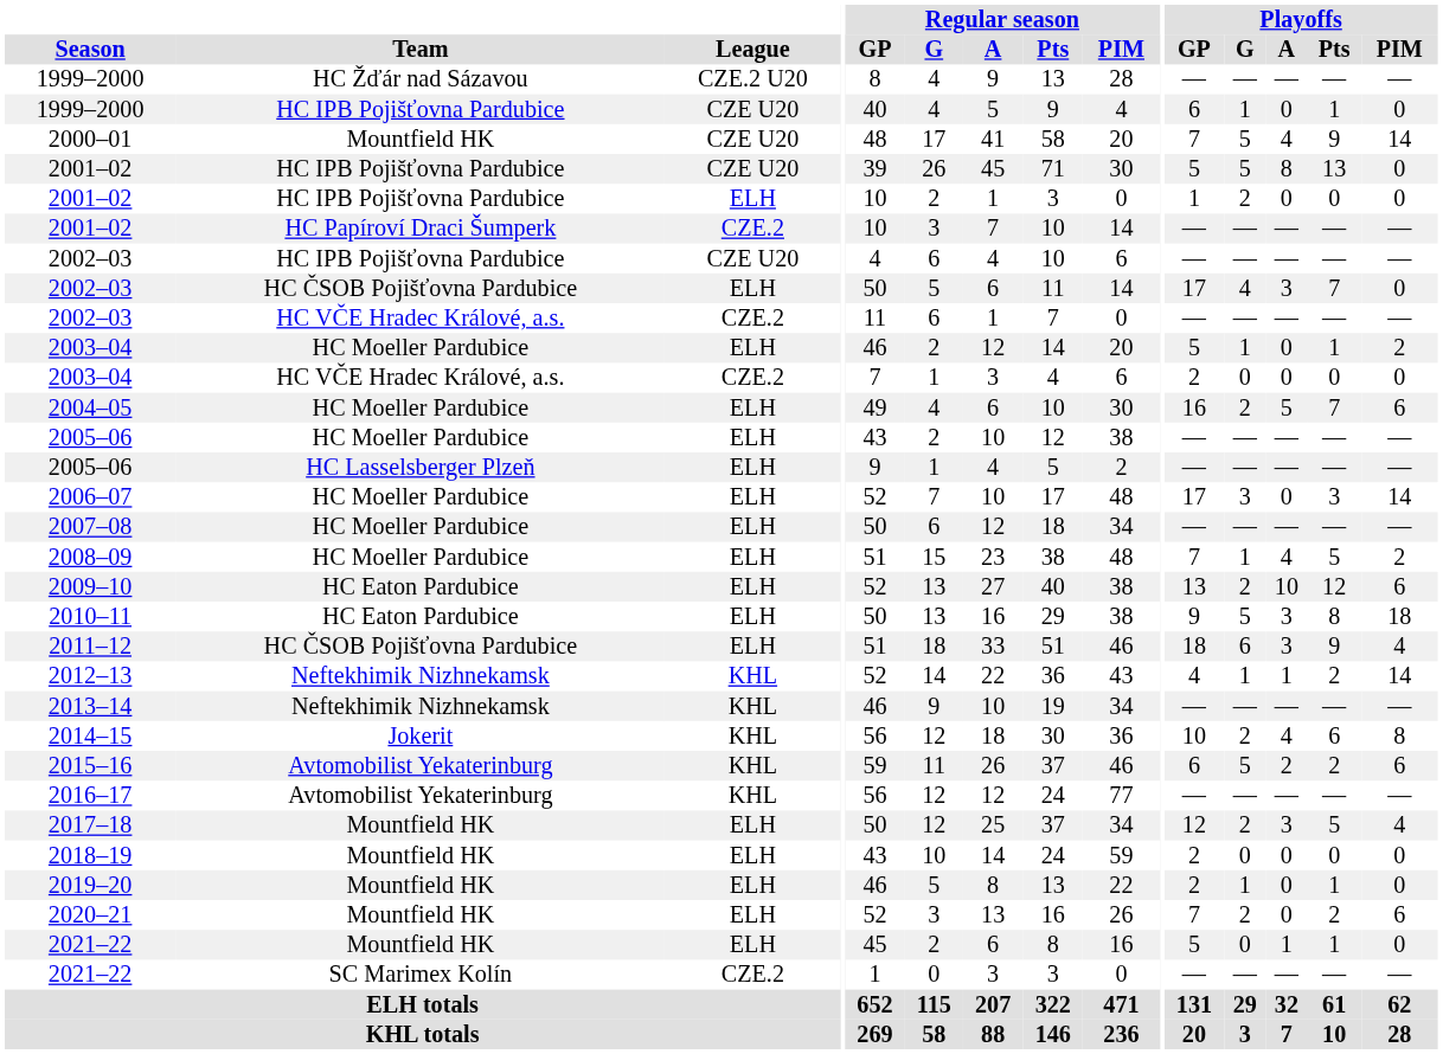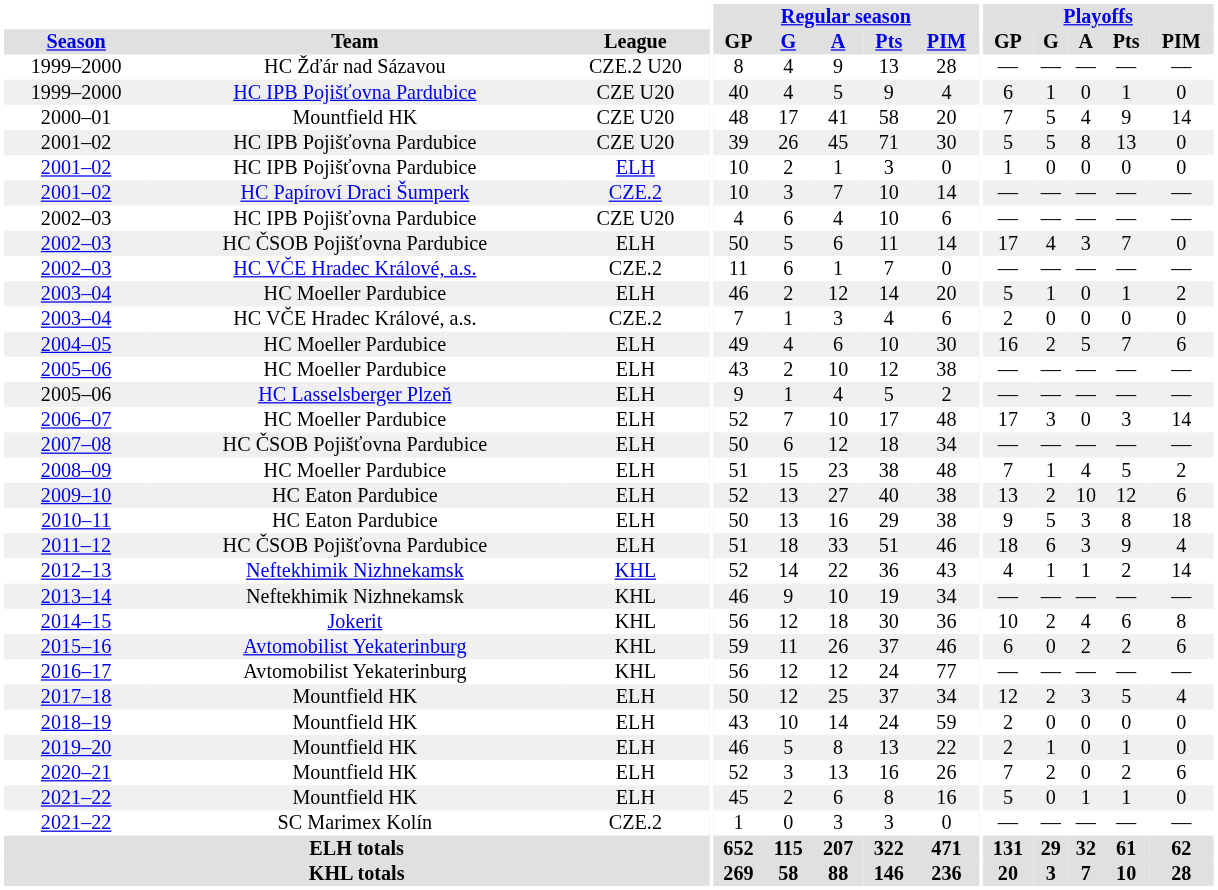 <table border="0" cellpadding="1" cellspacing="0" style="text-align:center; width:60em">
 <tr bgcolor="#e0e0e0">
 <th colspan="3"  bgcolor="#ffffff"></th>
 <th rowspan="100" bgcolor="#ffffff"></th>
 <th colspan="5"><a href='#'>Regular season</a></th>
 <th rowspan="100" bgcolor="#ffffff"></th>
 <th colspan="5"><a href='#'>Playoffs</a></th>
 </tr>
 <tr bgcolor="#e0e0e0">
 <th><a href='#'>Season</a></th>
 <th>Team</th>
 <th>League</th>
 <th>GP</th>
 <th><a href='#'>G</a></th>
 <th><a href='#'>A</a></th>
 <th><a href='#'>Pts</a></th>
 <th><a href='#'>PIM</a></th>
 <th>GP</th>
 <th>G</th>
 <th>A</th>
 <th>Pts</th>
 <th>PIM</th>
 </tr>
 <tr>
 <td>1999–2000</td>
 <td>HC Žďár nad Sázavou</td>
 <td>CZE.2 U20</td>
 <td>8</td>
 <td>4</td>
 <td>9</td>
 <td>13</td>
 <td>28</td>
 <td>—</td>
 <td>—</td>
 <td>—</td>
 <td>—</td>
 <td>—</td>
 </tr>
 <tr bgcolor="#f0f0f0">
 <td>1999–2000</td>
 <td><a href='#'>HC IPB Pojišťovna Pardubice</a></td>
 <td>CZE U20</td>
 <td>40</td>
 <td>4</td>
 <td>5</td>
 <td>9</td>
 <td>4</td>
 <td>6</td>
 <td>1</td>
 <td>0</td>
 <td>1</td>
 <td>0</td>
 </tr>
 <tr>
 <td>2000–01</td>
 <td>Mountfield HK</td>
 <td>CZE U20</td>
 <td>48</td>
 <td>17</td>
 <td>41</td>
 <td>58</td>
 <td>20</td>
 <td>7</td>
 <td>5</td>
 <td>4</td>
 <td>9</td>
 <td>14</td>
 </tr>
 <tr bgcolor="#f0f0f0">
 <td>2001–02</td>
 <td>HC IPB Pojišťovna Pardubice</td>
 <td>CZE U20</td>
 <td>39</td>
 <td>26</td>
 <td>45</td>
 <td>71</td>
 <td>30</td>
 <td>5</td>
 <td>5</td>
 <td>8</td>
 <td>13</td>
 <td>0</td>
 </tr>
 <tr>
 <td><a href='#'>2001–02</a></td>
 <td>HC IPB Pojišťovna Pardubice</td>
 <td><a href='#'>ELH</a></td>
 <td>10</td>
 <td>2</td>
 <td>1</td>
 <td>3</td>
 <td>0</td>
 <td>1</td>
-<td>2</td>
+<td>0</td>
 <td>0</td>
 <td>0</td>
 <td>0</td>
 </tr>
 <tr bgcolor="#f0f0f0">
 <td><a href='#'>2001–02</a></td>
 <td><a href='#'>HC Papíroví Draci Šumperk</a></td>
 <td><a href='#'>CZE.2</a></td>
 <td>10</td>
 <td>3</td>
 <td>7</td>
 <td>10</td>
 <td>14</td>
 <td>—</td>
 <td>—</td>
 <td>—</td>
 <td>—</td>
 <td>—</td>
 </tr>
 <tr>
 <td>2002–03</td>
 <td>HC IPB Pojišťovna Pardubice</td>
 <td>CZE U20</td>
 <td>4</td>
 <td>6</td>
 <td>4</td>
 <td>10</td>
 <td>6</td>
 <td>—</td>
 <td>—</td>
 <td>—</td>
 <td>—</td>
 <td>—</td>
 </tr>
 <tr bgcolor="#f0f0f0">
 <td><a href='#'>2002–03</a></td>
 <td>HC ČSOB Pojišťovna Pardubice</td>
 <td>ELH</td>
 <td>50</td>
 <td>5</td>
 <td>6</td>
 <td>11</td>
 <td>14</td>
 <td>17</td>
 <td>4</td>
 <td>3</td>
 <td>7</td>
 <td>0</td>
 </tr>
 <tr>
 <td><a href='#'>2002–03</a></td>
 <td><a href='#'>HC VČE Hradec Králové, a.s.</a></td>
 <td>CZE.2</td>
 <td>11</td>
 <td>6</td>
 <td>1</td>
 <td>7</td>
 <td>0</td>
 <td>—</td>
 <td>—</td>
 <td>—</td>
 <td>—</td>
 <td>—</td>
 </tr>
 <tr bgcolor="#f0f0f0">
 <td><a href='#'>2003–04</a></td>
 <td>HC Moeller Pardubice</td>
 <td>ELH</td>
 <td>46</td>
 <td>2</td>
 <td>12</td>
 <td>14</td>
 <td>20</td>
 <td>5</td>
 <td>1</td>
 <td>0</td>
 <td>1</td>
 <td>2</td>
 </tr>
 <tr>
 <td><a href='#'>2003–04</a></td>
 <td>HC VČE Hradec Králové, a.s.</td>
 <td>CZE.2</td>
 <td>7</td>
 <td>1</td>
 <td>3</td>
 <td>4</td>
 <td>6</td>
 <td>2</td>
 <td>0</td>
 <td>0</td>
 <td>0</td>
 <td>0</td>
 </tr>
 <tr bgcolor="#f0f0f0">
 <td><a href='#'>2004–05</a></td>
 <td>HC Moeller Pardubice</td>
 <td>ELH</td>
 <td>49</td>
 <td>4</td>
 <td>6</td>
 <td>10</td>
 <td>30</td>
 <td>16</td>
 <td>2</td>
 <td>5</td>
 <td>7</td>
 <td>6</td>
 </tr>
 <tr>
 <td><a href='#'>2005–06</a></td>
 <td>HC Moeller Pardubice</td>
 <td>ELH</td>
 <td>43</td>
 <td>2</td>
 <td>10</td>
 <td>12</td>
 <td>38</td>
 <td>—</td>
 <td>—</td>
 <td>—</td>
 <td>—</td>
 <td>—</td>
 </tr>
 <tr bgcolor="#f0f0f0">
 <td>2005–06</td>
 <td><a href='#'>HC Lasselsberger Plzeň</a></td>
 <td>ELH</td>
 <td>9</td>
 <td>1</td>
 <td>4</td>
 <td>5</td>
 <td>2</td>
 <td>—</td>
 <td>—</td>
 <td>—</td>
 <td>—</td>
 <td>—</td>
 </tr>
 <tr>
 <td><a href='#'>2006–07</a></td>
 <td>HC Moeller Pardubice</td>
 <td>ELH</td>
 <td>52</td>
 <td>7</td>
 <td>10</td>
 <td>17</td>
 <td>48</td>
 <td>17</td>
 <td>3</td>
 <td>0</td>
 <td>3</td>
 <td>14</td>
 </tr>
 <tr bgcolor="#f0f0f0">
 <td><a href='#'>2007–08</a></td>
-<td>HC Moeller Pardubice</td>
+<td>HC ČSOB Pojišťovna Pardubice</td>
 <td>ELH</td>
 <td>50</td>
 <td>6</td>
 <td>12</td>
 <td>18</td>
 <td>34</td>
 <td>—</td>
 <td>—</td>
 <td>—</td>
 <td>—</td>
 <td>—</td>
 </tr>
 <tr>
 <td><a href='#'>2008–09</a></td>
 <td>HC Moeller Pardubice</td>
 <td>ELH</td>
 <td>51</td>
 <td>15</td>
 <td>23</td>
 <td>38</td>
 <td>48</td>
 <td>7</td>
 <td>1</td>
 <td>4</td>
 <td>5</td>
 <td>2</td>
 </tr>
 <tr bgcolor="#f0f0f0">
 <td><a href='#'>2009–10</a></td>
 <td>HC Eaton Pardubice</td>
 <td>ELH</td>
 <td>52</td>
 <td>13</td>
 <td>27</td>
 <td>40</td>
 <td>38</td>
 <td>13</td>
 <td>2</td>
 <td>10</td>
 <td>12</td>
 <td>6</td>
 </tr>
 <tr>
 <td><a href='#'>2010–11</a></td>
 <td>HC Eaton Pardubice</td>
 <td>ELH</td>
 <td>50</td>
 <td>13</td>
 <td>16</td>
 <td>29</td>
 <td>38</td>
 <td>9</td>
 <td>5</td>
 <td>3</td>
 <td>8</td>
 <td>18</td>
 </tr>
 <tr bgcolor="#f0f0f0">
 <td><a href='#'>2011–12</a></td>
 <td>HC ČSOB Pojišťovna Pardubice</td>
 <td>ELH</td>
 <td>51</td>
 <td>18</td>
 <td>33</td>
 <td>51</td>
 <td>46</td>
 <td>18</td>
 <td>6</td>
 <td>3</td>
 <td>9</td>
 <td>4</td>
 </tr>
 <tr>
 <td><a href='#'>2012–13</a></td>
 <td><a href='#'>Neftekhimik Nizhnekamsk</a></td>
 <td><a href='#'>KHL</a></td>
 <td>52</td>
 <td>14</td>
 <td>22</td>
 <td>36</td>
 <td>43</td>
 <td>4</td>
 <td>1</td>
 <td>1</td>
 <td>2</td>
 <td>14</td>
 </tr>
 <tr bgcolor="#f0f0f0">
 <td><a href='#'>2013–14</a></td>
 <td>Neftekhimik Nizhnekamsk</td>
 <td>KHL</td>
 <td>46</td>
 <td>9</td>
 <td>10</td>
 <td>19</td>
 <td>34</td>
 <td>—</td>
 <td>—</td>
 <td>—</td>
 <td>—</td>
 <td>—</td>
 </tr>
 <tr>
 <td><a href='#'>2014–15</a></td>
 <td><a href='#'>Jokerit</a></td>
 <td>KHL</td>
 <td>56</td>
 <td>12</td>
 <td>18</td>
 <td>30</td>
 <td>36</td>
 <td>10</td>
 <td>2</td>
 <td>4</td>
 <td>6</td>
 <td>8</td>
 </tr>
 <tr bgcolor="#f0f0f0">
 <td><a href='#'>2015–16</a></td>
 <td><a href='#'>Avtomobilist Yekaterinburg</a></td>
 <td>KHL</td>
 <td>59</td>
 <td>11</td>
 <td>26</td>
 <td>37</td>
 <td>46</td>
 <td>6</td>
-<td>5</td>
+<td>0</td>
 <td>2</td>
 <td>2</td>
 <td>6</td>
 </tr>
 <tr>
 <td><a href='#'>2016–17</a></td>
 <td>Avtomobilist Yekaterinburg</td>
 <td>KHL</td>
 <td>56</td>
 <td>12</td>
 <td>12</td>
 <td>24</td>
 <td>77</td>
 <td>—</td>
 <td>—</td>
 <td>—</td>
 <td>—</td>
 <td>—</td>
 </tr>
 <tr bgcolor="#f0f0f0">
 <td><a href='#'>2017–18</a></td>
 <td>Mountfield HK</td>
 <td>ELH</td>
 <td>50</td>
 <td>12</td>
 <td>25</td>
 <td>37</td>
 <td>34</td>
 <td>12</td>
 <td>2</td>
 <td>3</td>
 <td>5</td>
 <td>4</td>
 </tr>
 <tr>
 <td><a href='#'>2018–19</a></td>
 <td>Mountfield HK</td>
 <td>ELH</td>
 <td>43</td>
 <td>10</td>
 <td>14</td>
 <td>24</td>
 <td>59</td>
 <td>2</td>
 <td>0</td>
 <td>0</td>
 <td>0</td>
 <td>0</td>
 </tr>
 <tr bgcolor="#f0f0f0">
 <td><a href='#'>2019–20</a></td>
 <td>Mountfield HK</td>
 <td>ELH</td>
 <td>46</td>
 <td>5</td>
 <td>8</td>
 <td>13</td>
 <td>22</td>
 <td>2</td>
 <td>1</td>
 <td>0</td>
 <td>1</td>
 <td>0</td>
 </tr>
 <tr>
 <td><a href='#'>2020–21</a></td>
 <td>Mountfield HK</td>
 <td>ELH</td>
 <td>52</td>
 <td>3</td>
 <td>13</td>
 <td>16</td>
 <td>26</td>
 <td>7</td>
 <td>2</td>
 <td>0</td>
 <td>2</td>
 <td>6</td>
 </tr>
 <tr bgcolor="#f0f0f0">
 <td><a href='#'>2021–22</a></td>
 <td>Mountfield HK</td>
 <td>ELH</td>
 <td>45</td>
 <td>2</td>
 <td>6</td>
 <td>8</td>
 <td>16</td>
 <td>5</td>
 <td>0</td>
 <td>1</td>
 <td>1</td>
 <td>0</td>
 </tr>
 <tr>
 <td><a href='#'>2021–22</a></td>
 <td>SC Marimex Kolín</td>
 <td>CZE.2</td>
 <td>1</td>
 <td>0</td>
 <td>3</td>
 <td>3</td>
 <td>0</td>
 <td>—</td>
 <td>—</td>
 <td>—</td>
 <td>—</td>
 <td>—</td>
 </tr>
 <tr bgcolor="#e0e0e0">
 <th colspan="3">ELH totals</th>
 <th>652</th>
 <th>115</th>
 <th>207</th>
 <th>322</th>
 <th>471</th>
 <th>131</th>
 <th>29</th>
 <th>32</th>
 <th>61</th>
 <th>62</th>
 </tr>
 <tr bgcolor="#e0e0e0">
 <th colspan="3">KHL totals</th>
 <th>269</th>
 <th>58</th>
 <th>88</th>
 <th>146</th>
 <th>236</th>
 <th>20</th>
 <th>3</th>
 <th>7</th>
 <th>10</th>
 <th>28</th>
 </tr>
 </table>
